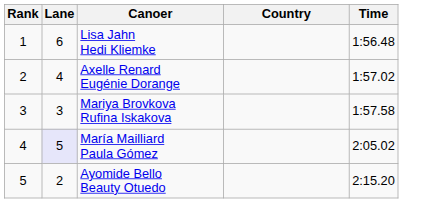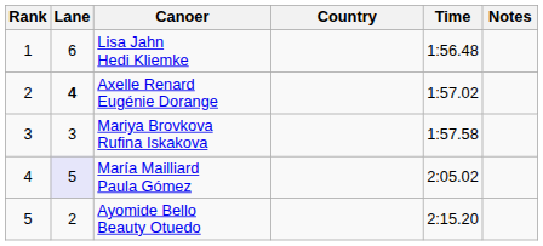 <table class="wikitable" style="text-align:center;">
 <tr>
 <th width=30>Rank</th>
 <th width=30>Lane</th>
 <th width=175>Canoer</th>
 <th width=150>Country</th>
 <th width=30>Time</th>
+<th width=50>Notes</th>
 </tr>
 <tr>
 <td>1</td>
 <td>6</td>
 <td align=left><a href='#'>Lisa Jahn</a><br><a href='#'>Hedi Kliemke</a></td>
 <td align=left></td>
 <td>1:56.48</td>
+<td></td>
 </tr>
 <tr>
 <td>2</td>
-<td>4</td>
+<td><strong>4</strong></td>
 <td align=left><a href='#'>Axelle Renard</a><br><a href='#'>Eugénie Dorange</a></td>
 <td align=left></td>
 <td>1:57.02</td>
+<td></td>
 </tr>
 <tr>
 <td>3</td>
 <td>3</td>
 <td align=left><a href='#'>Mariya Brovkova</a><br><a href='#'>Rufina Iskakova</a></td>
 <td align=left></td>
 <td>1:57.58</td>
+<td></td>
 </tr>
 <tr>
 <td>4</td>
 <td style="background: lavender;">5</td>
 <td align=left><a href='#'>María Mailliard</a><br><a href='#'>Paula Gómez</a></td>
 <td align=left></td>
 <td>2:05.02</td>
+<td></td>
 </tr>
 <tr bgcolor=>
 <td>5</td>
 <td>2</td>
 <td align=left><a href='#'>Ayomide Bello</a><br><a href='#'>Beauty Otuedo</a></td>
 <td align=left></td>
 <td>2:15.20</td>
+<td></td>
 </tr>
 </table>
